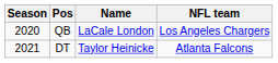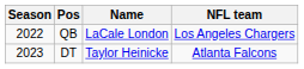 <table class="wikitable" style="text-align:center">
 <tr>
 <th>Season</th>
 <th>Pos</th>
 <th>Name</th>
 <th>NFL team</th>
 </tr>
 <tr>
-<td>2020</td>
+<td>2022</td>
 <td>QB</td>
 <td><a href='#'>LaCale London</a></td>
 <td><a href='#'>Los Angeles Chargers</a></td>
 </tr>
 <tr>
-<td>2021</td>
+<td>2023</td>
 <td>DT</td>
 <td><a href='#'>Taylor Heinicke</a></td>
 <td><a href='#'>Atlanta Falcons</a></td>
 </tr>
 </table>
